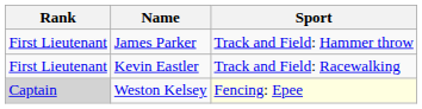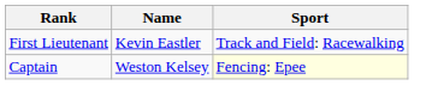 <table class="wikitable sortable">
 <tr>
 <th>Rank</th>
 <th>Name</th>
 <th>Sport</th>
 </tr>
 <tr>
 <td> <a href='#'>First Lieutenant</a></td>
-<td data-sort-value="Parker, James"><a href='#'>James Parker</a></td>
-<td> <a href='#'>Track and Field</a>: <a href='#'>Hammer throw</a></td>
-</tr>
-<tr>
-<td> <a href='#'>First Lieutenant</a></td>
 <td data-sort-value="Eastler, Kevin"><a href='#'>Kevin Eastler</a></td>
 <td> <a href='#'>Track and Field</a>: <a href='#'>Racewalking</a></td>
 </tr>
 <tr>
-<td style="background: lightgrey;"> <a href='#'>Captain</a></td>
+<td> <a href='#'>Captain</a></td>
 <td data-sort-value="Kelsey, Weston"><a href='#'>Weston Kelsey</a></td>
 <td style="background: lightyellow;"> <a href='#'>Fencing</a>: <a href='#'>Epee</a></td>
 </tr>
 </table>
